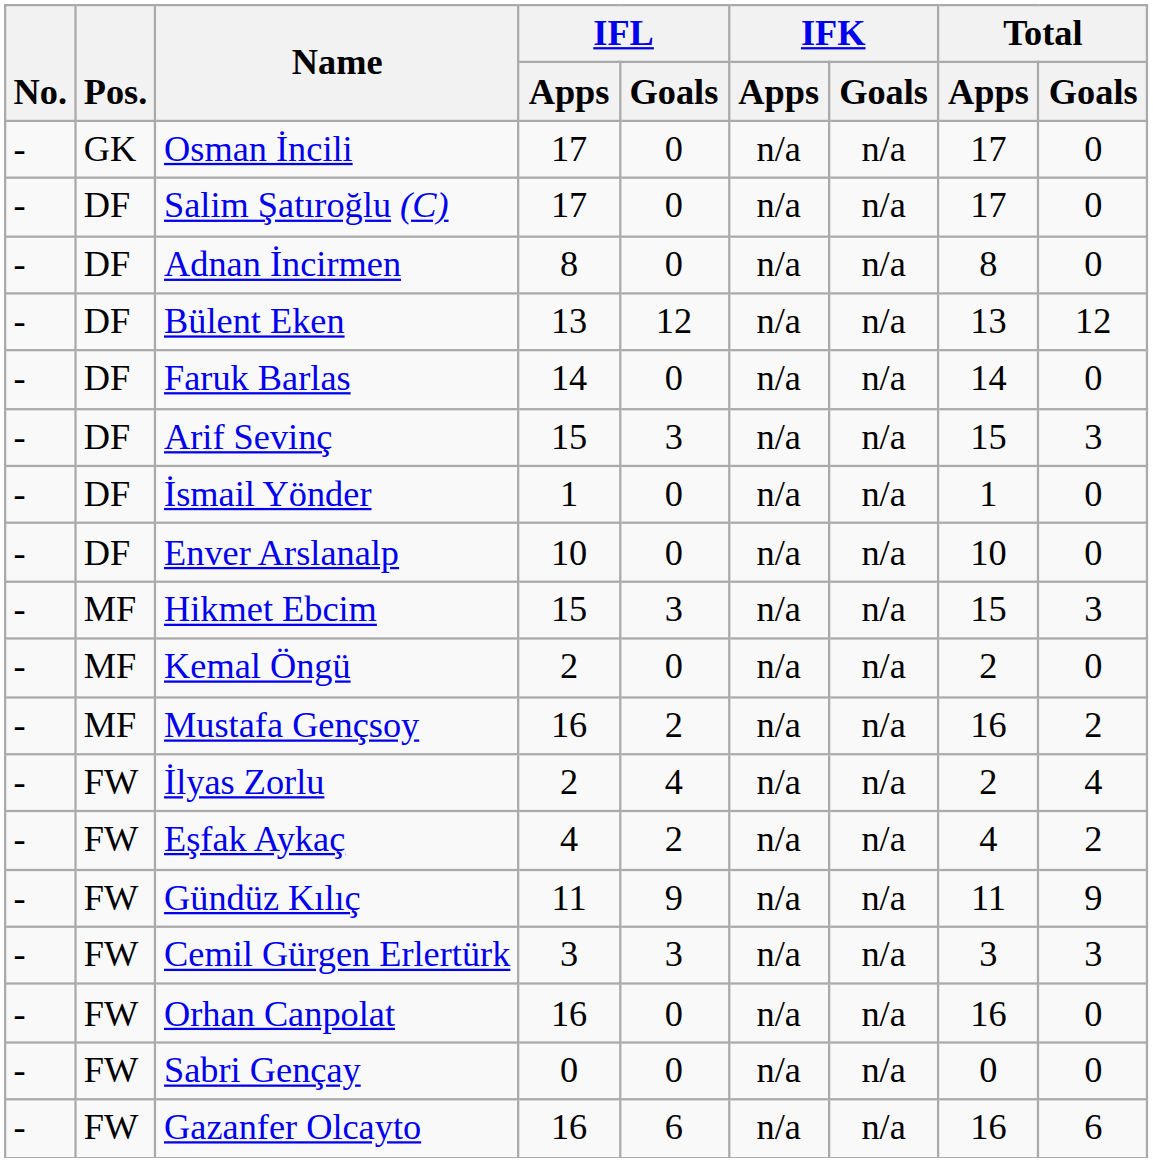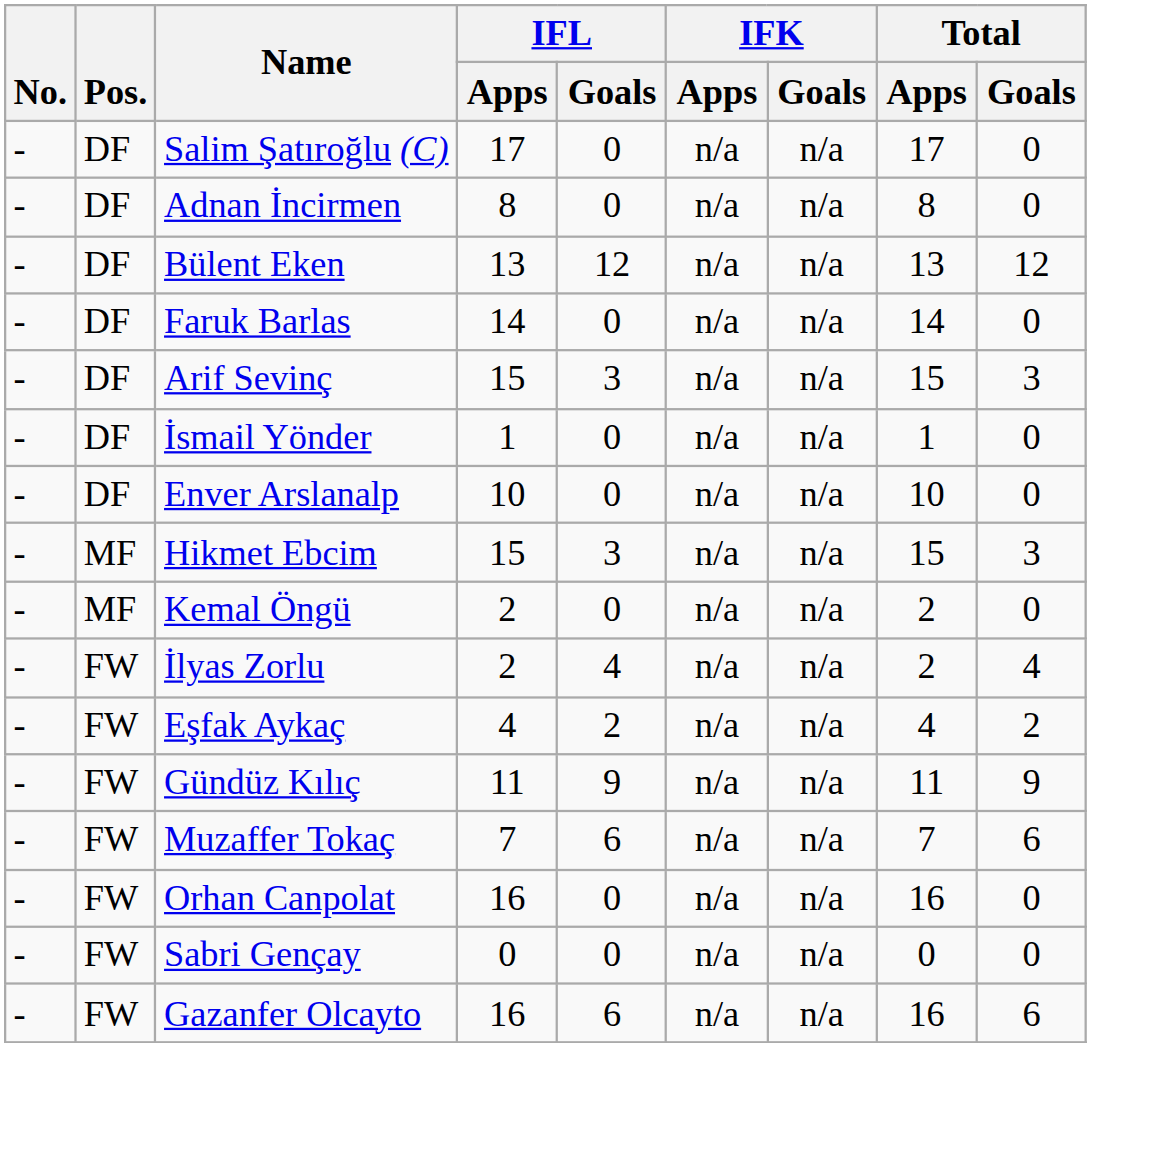 <table class="wikitable" style="text-align:center">
 <tr>
 <th rowspan="2" valign="bottom">No.</th>
 <th rowspan="2" valign="bottom">Pos.</th>
 <th rowspan="2">Name</th>
 <th colspan="2" width="85"><a href='#'>IFL</a></th>
 <th colspan="2" width="85"><a href='#'>IFK</a></th>
 <th colspan="2" width="85">Total</th>
 </tr>
 <tr>
 <th>Apps</th>
 <th>Goals</th>
 <th>Apps</th>
 <th>Goals</th>
 <th>Apps</th>
 <th>Goals</th>
-</tr>
-<tr>
-<td align="left">-</td>
-<td align="left">GK</td>
-<td align="left"> <a href='#'>Osman İncili</a></td>
-<td>17</td>
-<td>0</td>
-<td>n/a</td>
-<td>n/a</td>
-<td>17</td>
-<td>0</td>
 </tr>
 <tr>
 <td align="left">-</td>
 <td align="left">DF</td>
 <td align="left"> <a href='#'>Salim Şatıroğlu</a> <em><a href='#'>(C)</a></em></td>
 <td>17</td>
 <td>0</td>
 <td>n/a</td>
 <td>n/a</td>
 <td>17</td>
 <td>0</td>
 </tr>
 <tr>
 <td align="left">-</td>
 <td align="left">DF</td>
 <td align="left"> <a href='#'>Adnan İncirmen</a></td>
 <td>8</td>
 <td>0</td>
 <td>n/a</td>
 <td>n/a</td>
 <td>8</td>
 <td>0</td>
 </tr>
 <tr>
 <td align="left">-</td>
 <td align="left">DF</td>
 <td align="left"> <a href='#'>Bülent Eken</a></td>
 <td>13</td>
 <td>12</td>
 <td>n/a</td>
 <td>n/a</td>
 <td>13</td>
 <td>12</td>
 </tr>
 <tr>
 <td align="left">-</td>
 <td align="left">DF</td>
 <td align="left"> <a href='#'>Faruk Barlas</a></td>
 <td>14</td>
 <td>0</td>
 <td>n/a</td>
 <td>n/a</td>
 <td>14</td>
 <td>0</td>
 </tr>
 <tr>
 <td align="left">-</td>
 <td align="left">DF</td>
 <td align="left"> <a href='#'>Arif Sevinç</a></td>
 <td>15</td>
 <td>3</td>
 <td>n/a</td>
 <td>n/a</td>
 <td>15</td>
 <td>3</td>
 </tr>
 <tr>
 <td align="left">-</td>
 <td align="left">DF</td>
 <td align="left"> <a href='#'>İsmail Yönder</a></td>
 <td>1</td>
 <td>0</td>
 <td>n/a</td>
 <td>n/a</td>
 <td>1</td>
 <td>0</td>
 </tr>
 <tr>
 <td align="left">-</td>
 <td align="left">DF</td>
 <td align="left"> <a href='#'>Enver Arslanalp</a></td>
 <td>10</td>
 <td>0</td>
 <td>n/a</td>
 <td>n/a</td>
 <td>10</td>
 <td>0</td>
 </tr>
 <tr>
 <td align="left">-</td>
 <td align="left">MF</td>
 <td align="left"> <a href='#'>Hikmet Ebcim</a></td>
 <td>15</td>
 <td>3</td>
 <td>n/a</td>
 <td>n/a</td>
 <td>15</td>
 <td>3</td>
 </tr>
 <tr>
 <td align="left">-</td>
 <td align="left">MF</td>
 <td align="left"> <a href='#'>Kemal Öngü</a></td>
 <td>2</td>
 <td>0</td>
 <td>n/a</td>
 <td>n/a</td>
 <td>2</td>
 <td>0</td>
 </tr>
 <tr>
 <td align="left">-</td>
-<td align="left">MF</td>
-<td align="left"> <a href='#'>Mustafa Gençsoy</a></td>
-<td>16</td>
-<td>2</td>
-<td>n/a</td>
-<td>n/a</td>
-<td>16</td>
-<td>2</td>
-</tr>
-<tr>
-<td align="left">-</td>
 <td align="left">FW</td>
 <td align="left"> <a href='#'>İlyas Zorlu</a></td>
 <td>2</td>
 <td>4</td>
 <td>n/a</td>
 <td>n/a</td>
 <td>2</td>
 <td>4</td>
 </tr>
 <tr>
 <td align="left">-</td>
 <td align="left">FW</td>
 <td align="left"> <a href='#'>Eşfak Aykaç</a></td>
 <td>4</td>
 <td>2</td>
 <td>n/a</td>
 <td>n/a</td>
 <td>4</td>
 <td>2</td>
 </tr>
 <tr>
 <td align="left">-</td>
 <td align="left">FW</td>
 <td align="left"> <a href='#'>Gündüz Kılıç</a></td>
 <td>11</td>
 <td>9</td>
 <td>n/a</td>
 <td>n/a</td>
 <td>11</td>
 <td>9</td>
 </tr>
 <tr>
 <td align="left">-</td>
 <td align="left">FW</td>
-<td align="left"> <a href='#'>Cemil Gürgen Erlertürk</a></td>
-<td>3</td>
-<td>3</td>
+<td align="left"> <a href='#'>Muzaffer Tokaç</a></td>
+<td>7</td>
+<td>6</td>
 <td>n/a</td>
 <td>n/a</td>
-<td>3</td>
-<td>3</td>
+<td>7</td>
+<td>6</td>
 </tr>
 <tr>
 <td align="left">-</td>
 <td align="left">FW</td>
 <td align="left"> <a href='#'>Orhan Canpolat</a></td>
 <td>16</td>
 <td>0</td>
 <td>n/a</td>
 <td>n/a</td>
 <td>16</td>
 <td>0</td>
 </tr>
 <tr>
 <td align="left">-</td>
 <td align="left">FW</td>
 <td align="left"> <a href='#'>Sabri Gençay</a></td>
 <td>0</td>
 <td>0</td>
 <td>n/a</td>
 <td>n/a</td>
 <td>0</td>
 <td>0</td>
 </tr>
 <tr>
 <td align="left">-</td>
 <td align="left">FW</td>
 <td align="left"> <a href='#'>Gazanfer Olcayto</a></td>
 <td>16</td>
 <td>6</td>
 <td>n/a</td>
 <td>n/a</td>
 <td>16</td>
 <td>6</td>
 </tr>
 <tr>
 </tr>
 </table>
